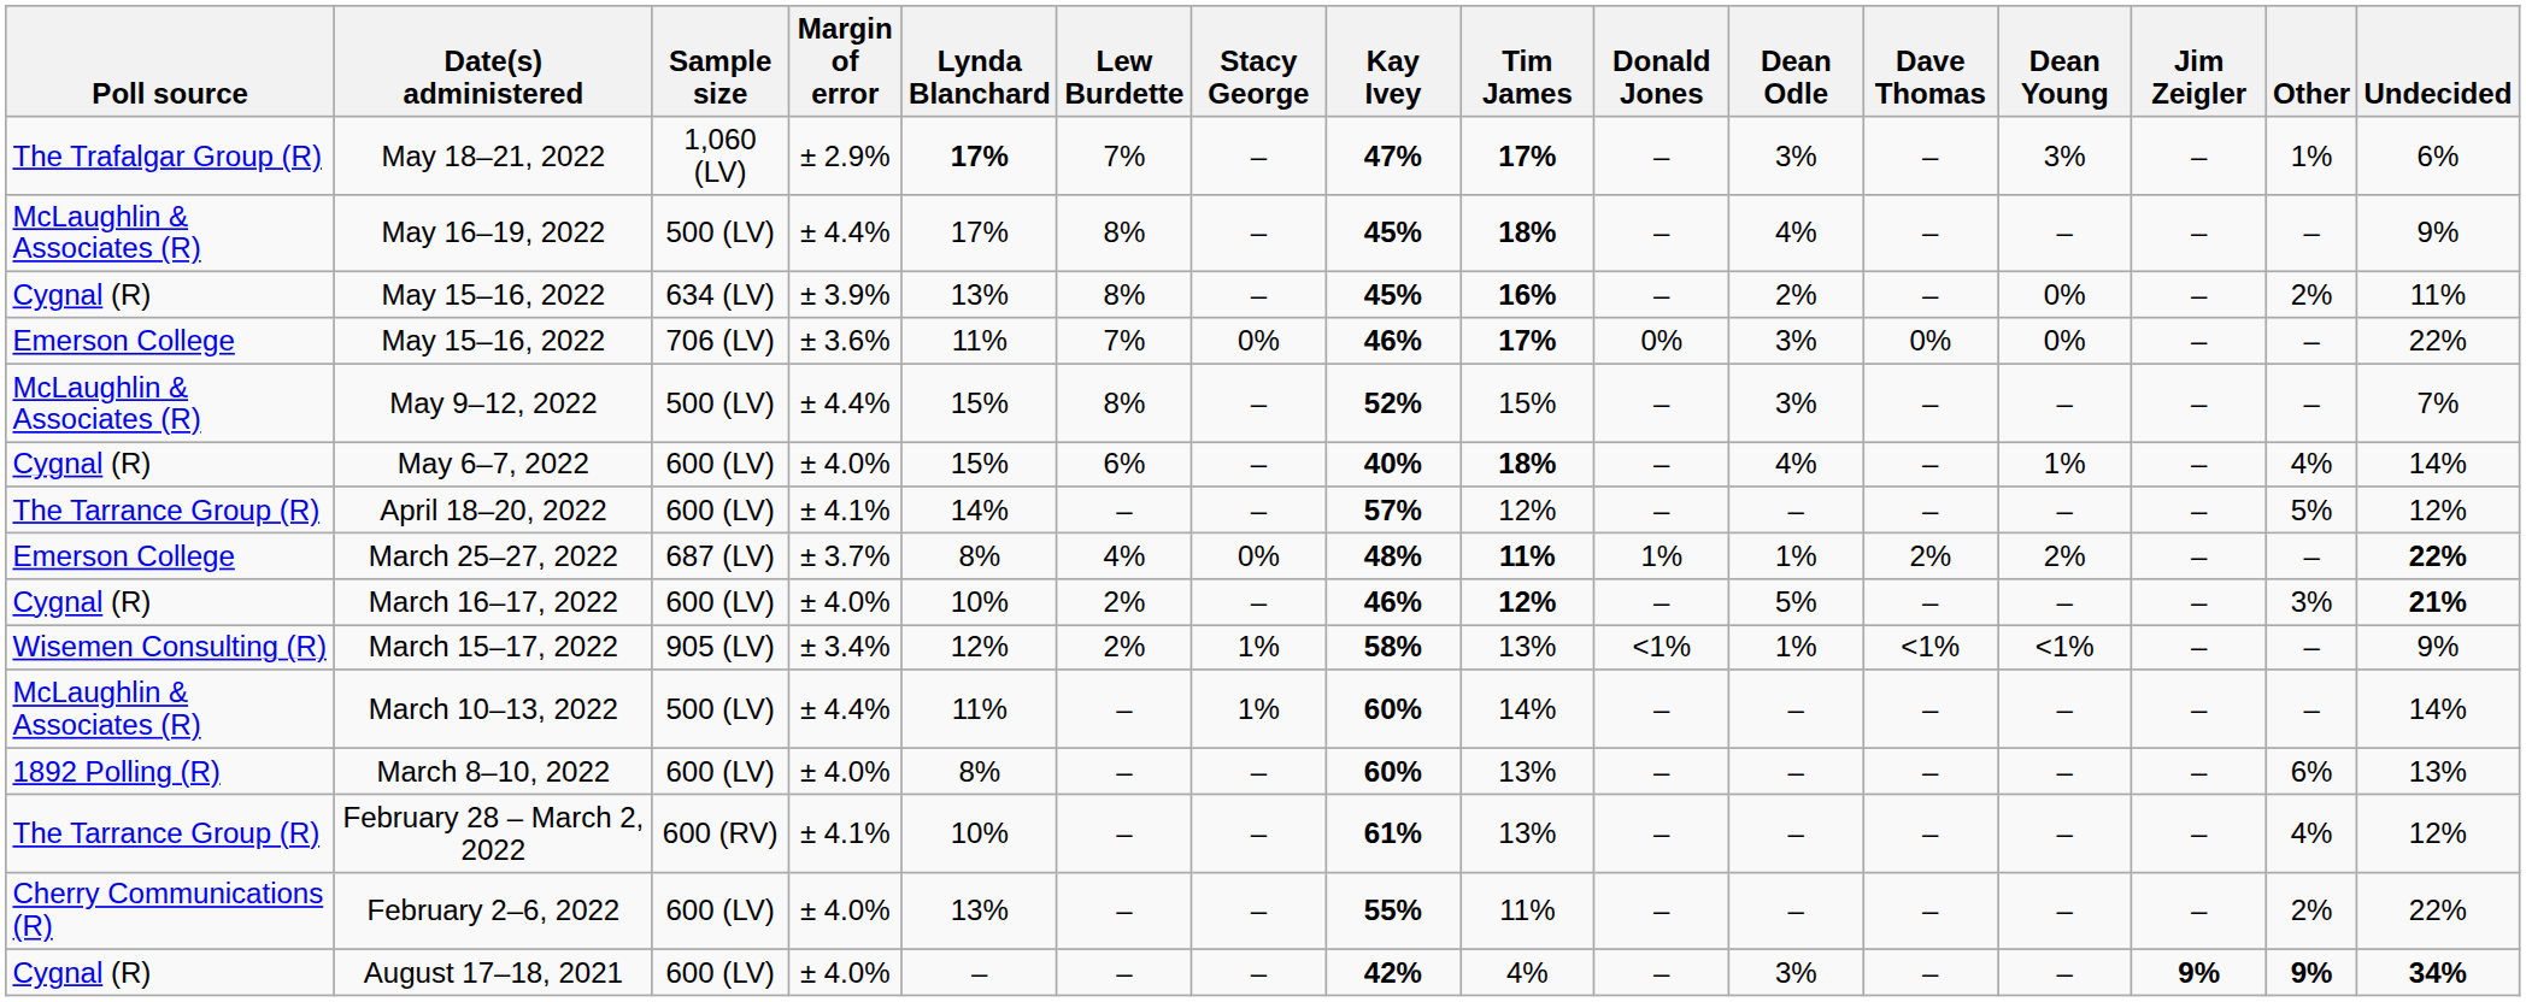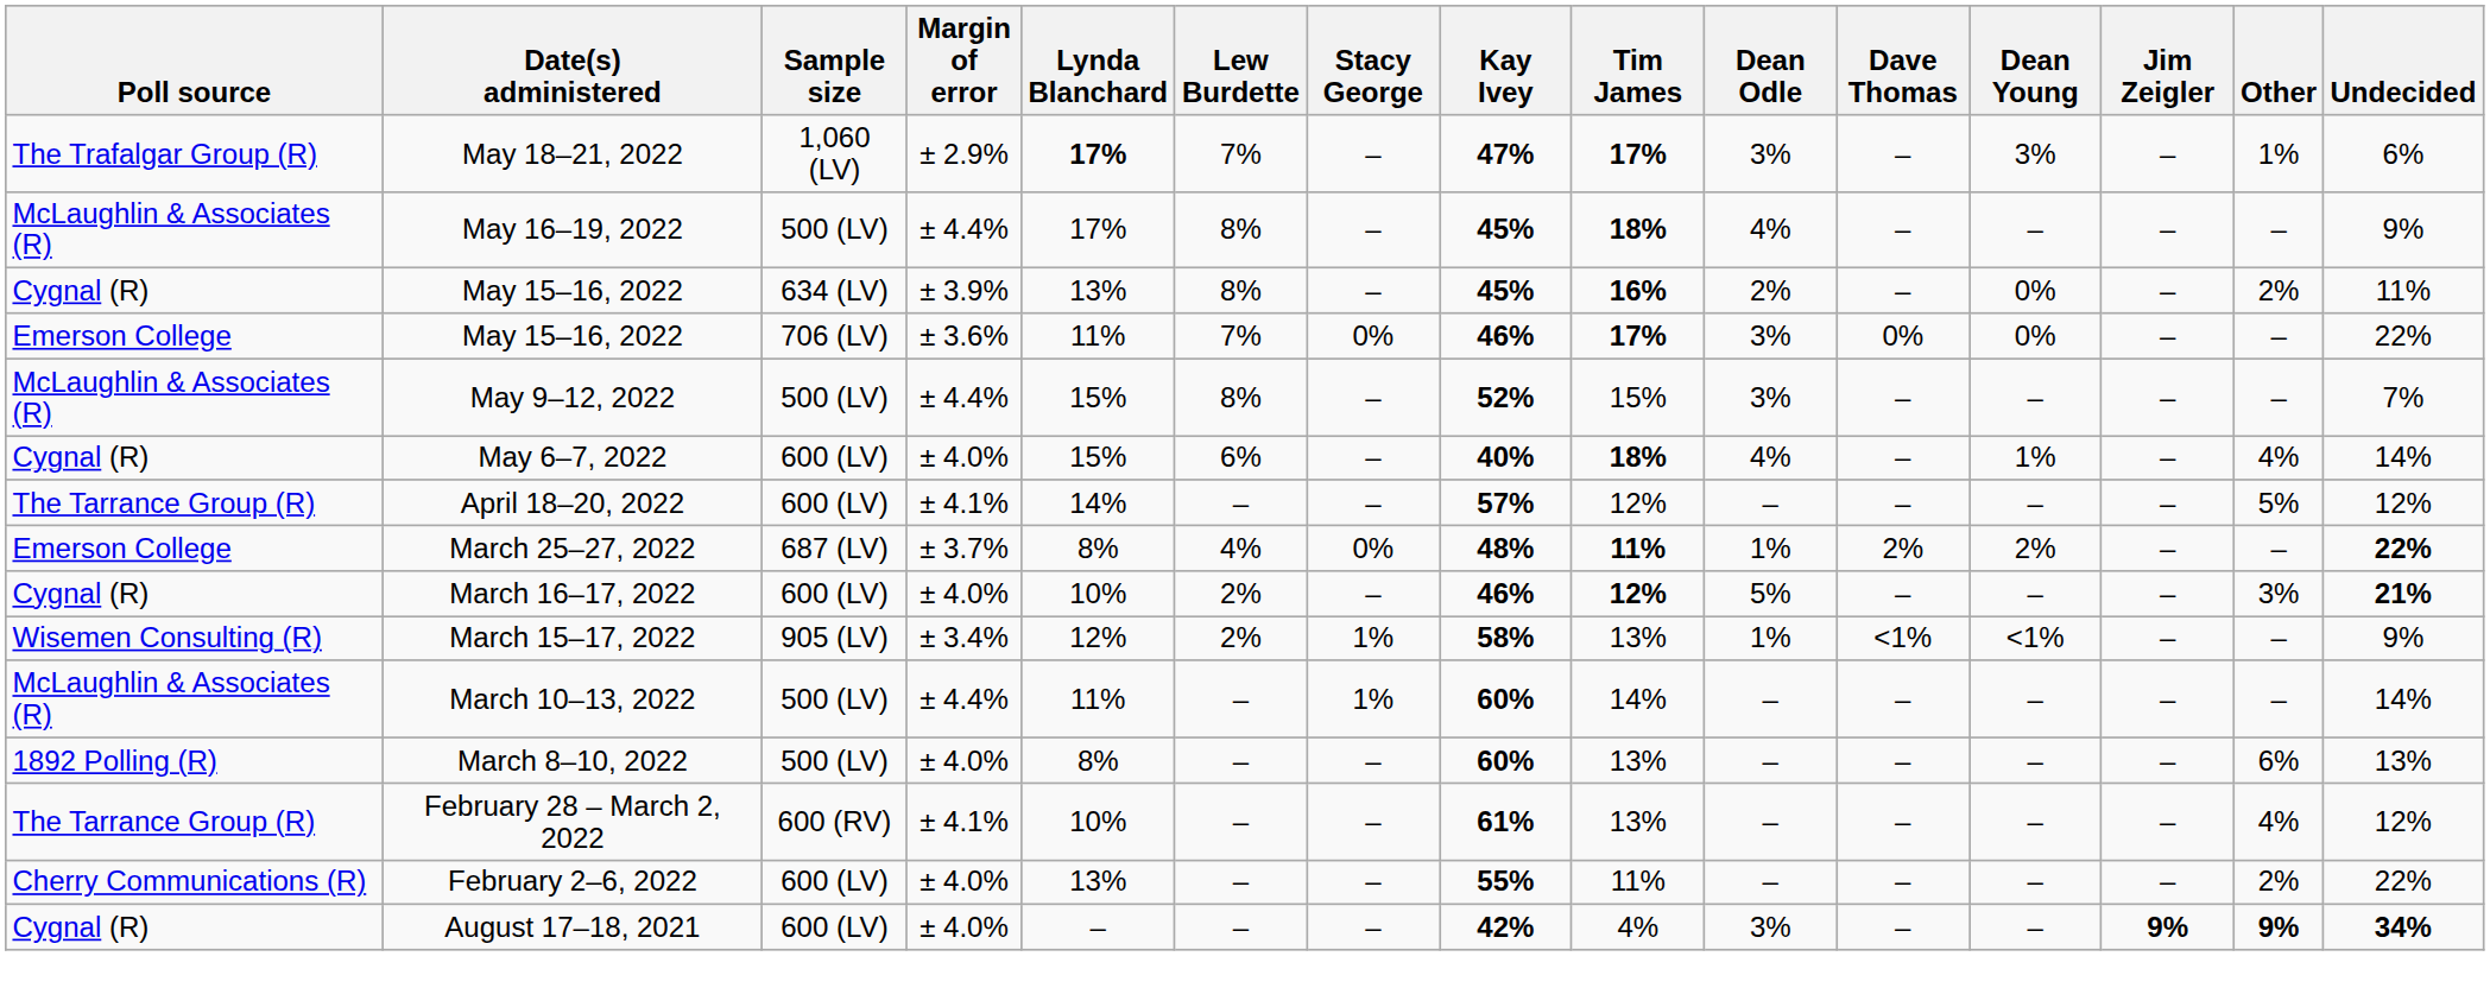 <table class="wikitable" style="font-size:90%;text-align:center;">
 <tr valign=bottom>
 <th>Poll source</th>
 <th>Date(s)<br>administered</th>
 <th>Sample<br>size</th>
 <th>Margin<br>of error</th>
 <th style="width:60px;">Lynda<br>Blanchard</th>
 <th style="width:60px;">Lew<br>Burdette</th>
 <th style="width:60px;">Stacy<br>George</th>
 <th style="width:60px;">Kay<br>Ivey</th>
 <th style="width:60px;">Tim<br>James</th>
-<th style="width:60px;">Donald<br>Jones</th>
 <th style="width:60px;">Dean<br>Odle</th>
 <th style="width:60px;">Dave<br>Thomas</th>
 <th style="width:60px;">Dean<br>Young</th>
 <th style="width:60px;">Jim<br>Zeigler</th>
 <th>Other</th>
 <th>Undecided</th>
 </tr>
 <tr>
 <td style="text-align:left;"><a href='#'>The Trafalgar Group (R)</a></td>
 <td>May 18–21, 2022</td>
 <td>1,060 (LV)</td>
 <td>± 2.9%</td>
 <td><strong>17%</strong></td>
 <td>7%</td>
 <td>–</td>
 <td><strong>47%</strong></td>
 <td><strong>17%</strong></td>
-<td>–</td>
 <td>3%</td>
 <td>–</td>
 <td>3%</td>
 <td>–</td>
 <td>1%</td>
 <td>6%</td>
 </tr>
 <tr>
 <td style="text-align:left;"><a href='#'>McLaughlin & Associates (R)</a></td>
 <td>May 16–19, 2022</td>
 <td>500 (LV)</td>
 <td>± 4.4%</td>
 <td>17%</td>
 <td>8%</td>
 <td>–</td>
 <td><strong>45%</strong></td>
 <td><strong>18%</strong></td>
-<td>–</td>
 <td>4%</td>
 <td>–</td>
 <td>–</td>
 <td>–</td>
 <td>–</td>
 <td>9%</td>
 </tr>
 <tr>
 <td style="text-align:left;"><a href='#'>Cygnal</a> (R)</td>
 <td>May 15–16, 2022</td>
 <td>634 (LV)</td>
 <td>± 3.9%</td>
 <td>13%</td>
 <td>8%</td>
 <td>–</td>
 <td><strong>45%</strong></td>
 <td><strong>16%</strong></td>
-<td>–</td>
 <td>2%</td>
 <td>–</td>
 <td>0%</td>
 <td>–</td>
 <td>2%</td>
 <td>11%</td>
 </tr>
 <tr>
 <td style="text-align:left;"><a href='#'>Emerson College</a></td>
 <td>May 15–16, 2022</td>
 <td>706 (LV)</td>
 <td>± 3.6%</td>
 <td>11%</td>
 <td>7%</td>
 <td>0%</td>
 <td><strong>46%</strong></td>
 <td><strong>17%</strong></td>
-<td>0%</td>
 <td>3%</td>
 <td>0%</td>
 <td>0%</td>
 <td>–</td>
 <td>–</td>
 <td>22%</td>
 </tr>
 <tr>
 <td style="text-align:left;"><a href='#'>McLaughlin & Associates (R)</a></td>
 <td>May 9–12, 2022</td>
 <td>500 (LV)</td>
 <td>± 4.4%</td>
 <td>15%</td>
 <td>8%</td>
 <td>–</td>
 <td><strong>52%</strong></td>
 <td>15%</td>
-<td>–</td>
 <td>3%</td>
 <td>–</td>
 <td>–</td>
 <td>–</td>
 <td>–</td>
 <td>7%</td>
 </tr>
 <tr>
 <td style="text-align:left;"><a href='#'>Cygnal</a> (R)</td>
 <td>May 6–7, 2022</td>
 <td>600 (LV)</td>
 <td>± 4.0%</td>
 <td>15%</td>
 <td>6%</td>
 <td>–</td>
 <td><strong>40%</strong></td>
 <td><strong>18%</strong></td>
-<td>–</td>
 <td>4%</td>
 <td>–</td>
 <td>1%</td>
 <td>–</td>
 <td>4%</td>
 <td>14%</td>
 </tr>
 <tr>
 <td style="text-align:left;"><a href='#'>The Tarrance Group (R)</a></td>
 <td>April 18–20, 2022</td>
 <td>600 (LV)</td>
 <td>± 4.1%</td>
 <td>14%</td>
 <td>–</td>
 <td>–</td>
 <td><strong>57%</strong></td>
 <td>12%</td>
 <td>–</td>
 <td>–</td>
 <td>–</td>
 <td>–</td>
-<td>–</td>
 <td>5%</td>
 <td>12%</td>
 </tr>
 <tr>
 <td style="text-align:left;"><a href='#'>Emerson College</a></td>
 <td>March 25–27, 2022</td>
 <td>687 (LV)</td>
 <td>± 3.7%</td>
 <td>8%</td>
 <td>4%</td>
 <td>0%</td>
 <td><strong>48%</strong></td>
 <td><strong>11%</strong></td>
-<td>1%</td>
 <td>1%</td>
 <td>2%</td>
 <td>2%</td>
 <td>–</td>
 <td>–</td>
 <td><strong>22%</strong></td>
 </tr>
 <tr>
 <td style="text-align:left;"><a href='#'>Cygnal</a> (R)</td>
 <td>March 16–17, 2022</td>
 <td>600 (LV)</td>
 <td>± 4.0%</td>
 <td>10%</td>
 <td>2%</td>
 <td>–</td>
 <td><strong>46%</strong></td>
 <td><strong>12%</strong></td>
-<td>–</td>
 <td>5%</td>
 <td>–</td>
 <td>–</td>
 <td>–</td>
 <td>3%</td>
 <td><strong>21%</strong></td>
 </tr>
 <tr>
 <td style="text-align:left;"><a href='#'>Wisemen Consulting (R)</a></td>
 <td>March 15–17, 2022</td>
 <td>905 (LV)</td>
 <td>± 3.4%</td>
 <td>12%</td>
 <td>2%</td>
 <td>1%</td>
 <td><strong>58%</strong></td>
 <td>13%</td>
-<td><1%</td>
 <td>1%</td>
 <td><1%</td>
 <td><1%</td>
 <td>–</td>
 <td>–</td>
 <td>9%</td>
 </tr>
 <tr>
 <td style="text-align:left;"><a href='#'>McLaughlin & Associates (R)</a></td>
 <td>March 10–13, 2022</td>
 <td>500 (LV)</td>
 <td>± 4.4%</td>
 <td>11%</td>
 <td>–</td>
 <td>1%</td>
 <td><strong>60%</strong></td>
 <td>14%</td>
 <td>–</td>
 <td>–</td>
 <td>–</td>
 <td>–</td>
 <td>–</td>
-<td>–</td>
 <td>14%</td>
 </tr>
 <tr>
 <td style="text-align:left;"><a href='#'>1892 Polling (R)</a></td>
 <td>March 8–10, 2022</td>
-<td>600 (LV)</td>
+<td>500 (LV)</td>
 <td>± 4.0%</td>
 <td>8%</td>
 <td>–</td>
 <td>–</td>
 <td><strong>60%</strong></td>
 <td>13%</td>
-<td>–</td>
 <td>–</td>
 <td>–</td>
 <td>–</td>
 <td>–</td>
 <td>6%</td>
 <td>13%</td>
 </tr>
 <tr>
 <td style="text-align:left;"><a href='#'>The Tarrance Group (R)</a></td>
 <td>February 28 – March 2, 2022</td>
 <td>600 (RV)</td>
 <td>± 4.1%</td>
 <td>10%</td>
 <td>–</td>
 <td>–</td>
 <td><strong>61%</strong></td>
 <td>13%</td>
 <td>–</td>
 <td>–</td>
 <td>–</td>
 <td>–</td>
-<td>–</td>
 <td>4%</td>
 <td>12%</td>
 </tr>
 <tr>
 <td style="text-align:left;"><a href='#'>Cherry Communications (R)</a></td>
 <td>February 2–6, 2022</td>
 <td>600 (LV)</td>
 <td>± 4.0%</td>
 <td>13%</td>
 <td>–</td>
 <td>–</td>
 <td><strong>55%</strong></td>
 <td>11%</td>
 <td>–</td>
 <td>–</td>
 <td>–</td>
 <td>–</td>
-<td>–</td>
 <td>2%</td>
 <td>22%</td>
 </tr>
 <tr>
 <td style="text-align:left;"><a href='#'>Cygnal</a> (R)</td>
 <td>August 17–18, 2021</td>
 <td>600 (LV)</td>
 <td>± 4.0%</td>
 <td>–</td>
 <td>–</td>
 <td>–</td>
 <td><strong>42%</strong></td>
 <td>4%</td>
-<td>–</td>
 <td>3%</td>
 <td>–</td>
 <td>–</td>
 <td><strong>9%</strong></td>
 <td><strong>9%</strong></td>
 <td><strong>34%</strong></td>
 </tr>
 </table>
